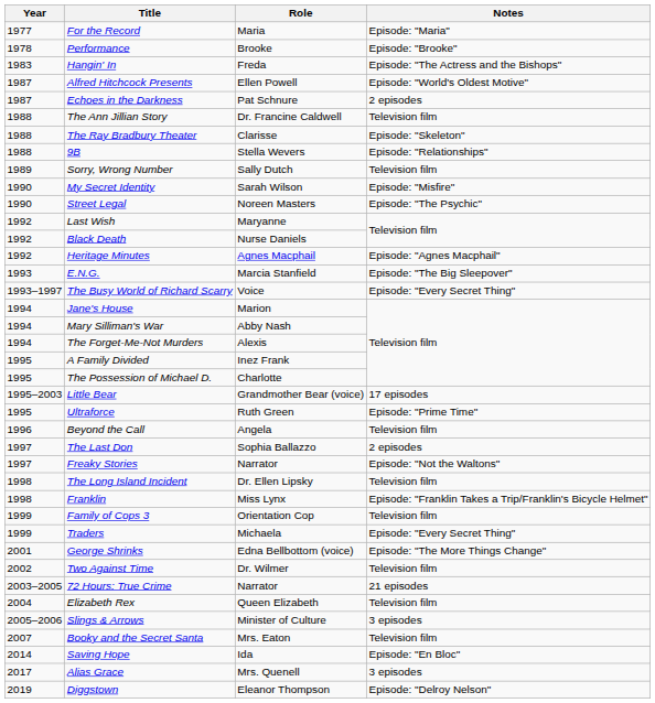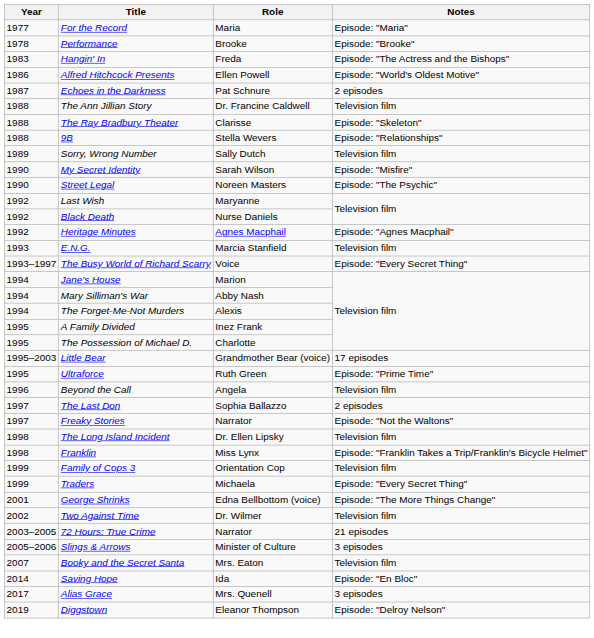 <table class="wikitable sortable">
 <tr>
 <th>Year</th>
 <th>Title</th>
 <th>Role</th>
 <th class="unsortable">Notes</th>
 </tr>
 <tr>
 <td>1977</td>
 <td><em><a href='#'>For the Record</a></em></td>
 <td>Maria</td>
 <td>Episode: "Maria"</td>
 </tr>
 <tr>
 <td>1978</td>
 <td><em><a href='#'>Performance</a></em></td>
 <td>Brooke</td>
 <td>Episode: "Brooke"</td>
 </tr>
 <tr>
 <td>1983</td>
 <td><em><a href='#'>Hangin' In</a></em></td>
 <td>Freda</td>
 <td>Episode: "The Actress and the Bishops"</td>
 </tr>
 <tr>
-<td>1987</td>
+<td>1986</td>
 <td><a href='#'><em>Alfred Hitchcock Presents</em></a></td>
 <td>Ellen Powell</td>
 <td>Episode: "World's Oldest Motive"</td>
 </tr>
 <tr>
 <td>1987</td>
 <td><em><a href='#'>Echoes in the Darkness</a></em></td>
 <td>Pat Schnure</td>
 <td>2 episodes</td>
 </tr>
 <tr>
 <td>1988</td>
 <td data-sort-value="Ann Jillian Story, The"><em>The Ann Jillian Story</em></td>
 <td>Dr. Francine Caldwell</td>
 <td>Television film</td>
 </tr>
 <tr>
 <td>1988</td>
 <td data-sort-value="Ray Bradbury Theater, The"><em><a href='#'>The Ray Bradbury Theater</a></em></td>
 <td>Clarisse</td>
 <td>Episode: "Skeleton"</td>
 </tr>
 <tr>
 <td>1988</td>
 <td><a href='#'><em>9B</em></a></td>
 <td>Stella Wevers</td>
 <td>Episode: "Relationships"</td>
 </tr>
 <tr>
 <td>1989</td>
 <td><em>Sorry, Wrong Number</em></td>
 <td>Sally Dutch</td>
 <td>Television film</td>
 </tr>
 <tr>
 <td>1990</td>
 <td><em><a href='#'>My Secret Identity</a></em></td>
 <td>Sarah Wilson</td>
 <td>Episode: "Misfire"</td>
 </tr>
 <tr>
 <td>1990</td>
 <td><a href='#'><em>Street Legal</em></a></td>
 <td>Noreen Masters</td>
 <td>Episode: "The Psychic"</td>
 </tr>
 <tr>
 <td>1992</td>
 <td><em>Last Wish</em></td>
 <td>Maryanne</td>
 <td rowspan="2">Television film</td>
 </tr>
 <tr>
 <td>1992</td>
 <td><a href='#'><em>Black Death</em></a></td>
 <td>Nurse Daniels</td>
 </tr>
 <tr>
 <td>1992</td>
 <td><em><a href='#'>Heritage Minutes</a></em></td>
 <td><a href='#'>Agnes Macphail</a></td>
 <td>Episode: "Agnes Macphail"</td>
 </tr>
 <tr>
 <td>1993</td>
 <td><em><a href='#'>E.N.G.</a></em></td>
 <td>Marcia Stanfield</td>
-<td>Episode: "The Big Sleepover"</td>
+<td>Television film</td>
 </tr>
 <tr>
 <td>1993–1997</td>
 <td data-sort-value="Busy World of Richard Scarry, The"><em><a href='#'>The Busy World of Richard Scarry</a></em></td>
 <td>Voice</td>
 <td>Episode: "Every Secret Thing"</td>
 </tr>
 <tr>
 <td>1994</td>
 <td><em><a href='#'>Jane's House</a></em></td>
 <td>Marion</td>
 <td rowspan="5">Television film</td>
 </tr>
 <tr>
 <td>1994</td>
 <td><em>Mary Silliman's War</em></td>
 <td>Abby Nash</td>
 </tr>
 <tr>
 <td>1994</td>
 <td data-sort-value="Forget-Me-Not Murders, The"><em>The Forget-Me-Not Murders</em></td>
 <td>Alexis</td>
 </tr>
 <tr>
 <td>1995</td>
 <td data-sort-value="Family Divided, A"><em>A Family Divided</em></td>
 <td>Inez Frank</td>
 </tr>
 <tr>
 <td>1995</td>
 <td data-sort-value="Possession of Michael D., The"><em>The Possession of Michael D.</em></td>
 <td>Charlotte</td>
 </tr>
 <tr>
 <td>1995–2003</td>
 <td><a href='#'><em>Little Bear</em></a></td>
 <td>Grandmother Bear (voice)</td>
 <td>17 episodes</td>
 </tr>
 <tr>
 <td>1995</td>
 <td><em><a href='#'>Ultraforce</a></em></td>
 <td>Ruth Green</td>
 <td>Episode: "Prime Time"</td>
 </tr>
 <tr>
 <td>1996</td>
 <td><em>Beyond the Call</em></td>
 <td>Angela</td>
 <td>Television film</td>
 </tr>
 <tr>
 <td>1997</td>
 <td data-sort-value="Last Don, The"><a href='#'><em>The Last Don</em></a></td>
 <td>Sophia Ballazzo</td>
 <td>2 episodes</td>
 </tr>
 <tr>
 <td>1997</td>
 <td><em><a href='#'>Freaky Stories</a></em></td>
 <td>Narrator</td>
 <td>Episode: "Not the Waltons"</td>
 </tr>
 <tr>
 <td>1998</td>
 <td data-sort-value="Long Island Incident, The"><em><a href='#'>The Long Island Incident</a></em></td>
 <td>Dr. Ellen Lipsky</td>
 <td>Television film</td>
 </tr>
 <tr>
 <td>1998</td>
 <td><a href='#'><em>Franklin</em></a></td>
 <td>Miss Lynx</td>
 <td>Episode: "Franklin Takes a Trip/Franklin's Bicycle Helmet"</td>
 </tr>
 <tr>
 <td>1999</td>
 <td><em><a href='#'>Family of Cops 3</a></em></td>
 <td>Orientation Cop</td>
 <td>Television film</td>
 </tr>
 <tr>
 <td>1999</td>
 <td><a href='#'><em>Traders</em></a></td>
 <td>Michaela</td>
 <td>Episode: "Every Secret Thing"</td>
 </tr>
 <tr>
 <td>2001</td>
 <td><em><a href='#'>George Shrinks</a></em></td>
 <td>Edna Bellbottom (voice)</td>
 <td>Episode: "The More Things Change"</td>
 </tr>
 <tr>
 <td>2002</td>
 <td><em><a href='#'>Two Against Time</a></em></td>
 <td>Dr. Wilmer</td>
 <td>Television film</td>
 </tr>
 <tr>
 <td>2003–2005</td>
 <td><em><a href='#'>72 Hours: True Crime</a></em></td>
 <td>Narrator</td>
 <td>21 episodes</td>
 </tr>
 <tr>
-<td>2004</td>
-<td><em>Elizabeth Rex</em></td>
-<td>Queen Elizabeth</td>
-<td>Television film</td>
-</tr>
-<tr>
 <td>2005–2006</td>
 <td><em><a href='#'>Slings & Arrows</a></em></td>
 <td>Minister of Culture</td>
 <td>3 episodes</td>
 </tr>
 <tr>
 <td>2007</td>
 <td><em><a href='#'>Booky and the Secret Santa</a></em></td>
 <td>Mrs. Eaton</td>
 <td>Television film</td>
 </tr>
 <tr>
 <td>2014</td>
 <td><em><a href='#'>Saving Hope</a></em></td>
 <td>Ida</td>
 <td>Episode: "En Bloc"</td>
 </tr>
 <tr>
 <td>2017</td>
 <td><a href='#'><em>Alias Grace</em></a></td>
 <td>Mrs. Quenell</td>
 <td>3 episodes</td>
 </tr>
 <tr>
 <td>2019</td>
 <td><a href='#'><em>Diggstown</em></a></td>
 <td>Eleanor Thompson</td>
 <td>Episode: "Delroy Nelson"</td>
 </tr>
 </table>
